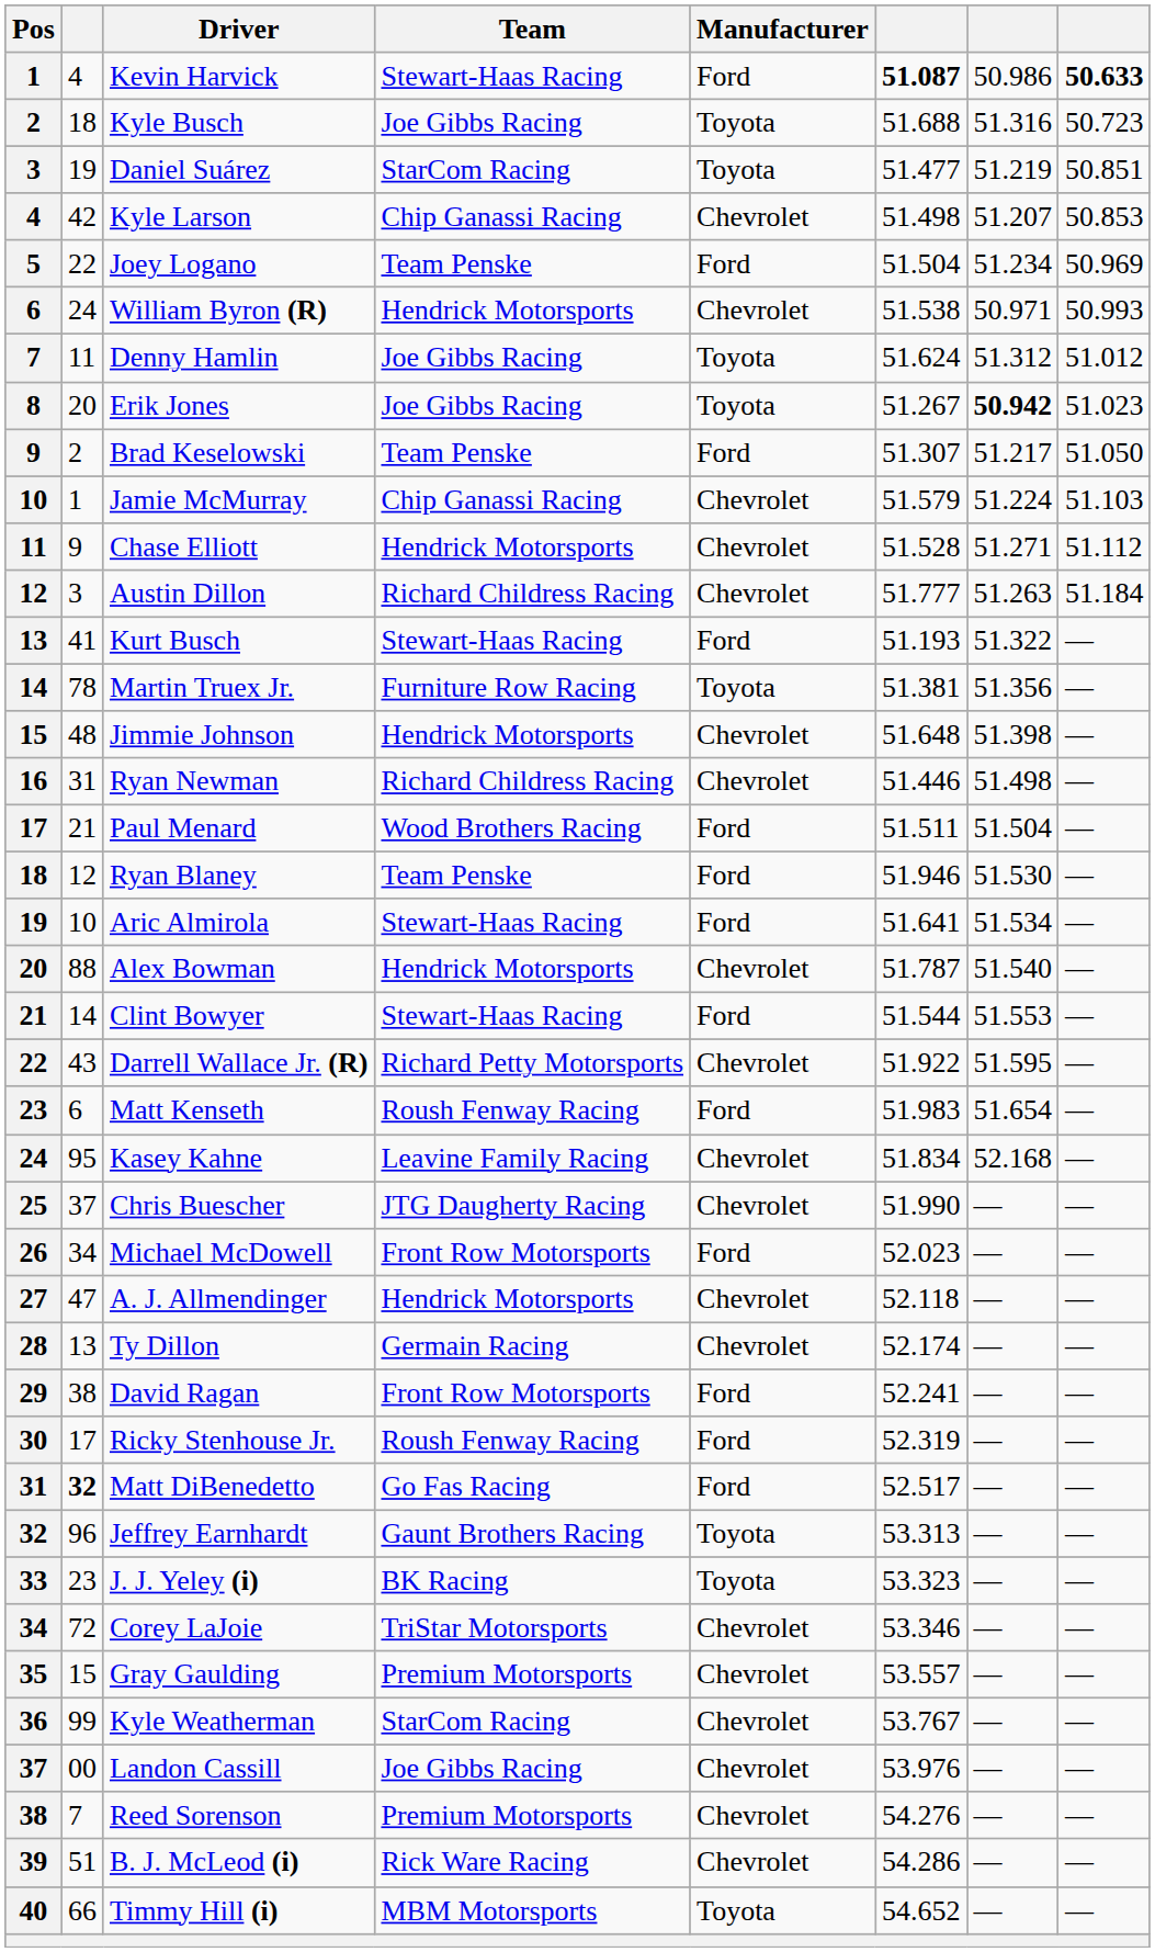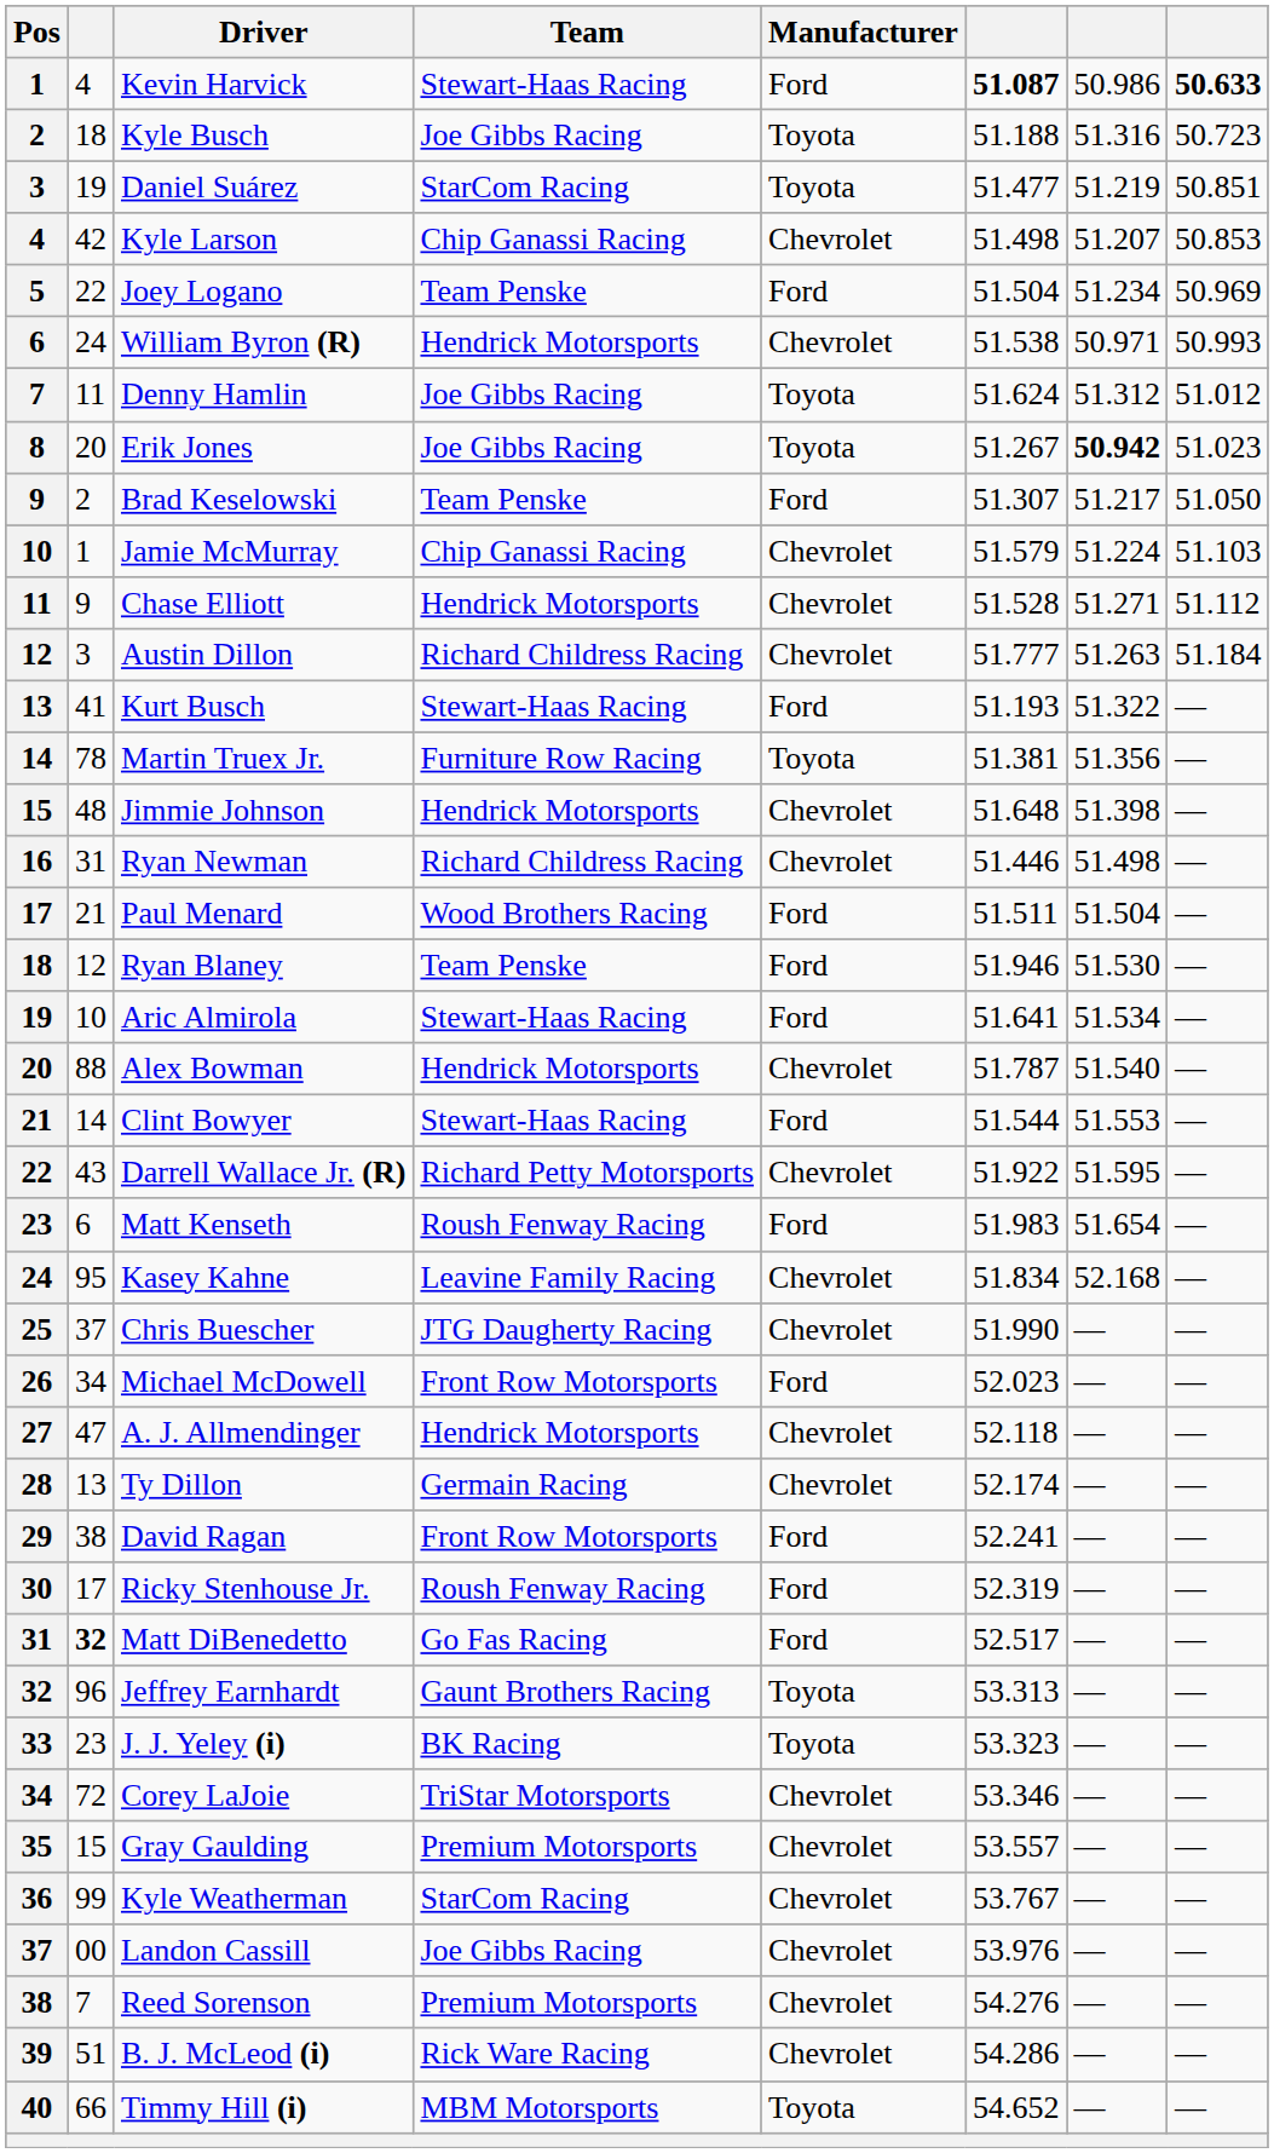 <table class="wikitable" style="font-size:95%">
 <tr>
 <th>Pos</th>
 <th></th>
 <th>Driver</th>
 <th>Team</th>
 <th>Manufacturer</th>
 <th></th>
 <th></th>
 <th></th>
 </tr>
 <tr>
 <th>1</th>
 <td>4</td>
 <td><a href='#'>Kevin Harvick</a></td>
 <td><a href='#'>Stewart-Haas Racing</a></td>
 <td>Ford</td>
 <td><strong>51.087</strong></td>
 <td>50.986</td>
 <td><strong>50.633</strong></td>
 </tr>
 <tr>
 <th>2</th>
 <td>18</td>
 <td><a href='#'>Kyle Busch</a></td>
 <td><a href='#'>Joe Gibbs Racing</a></td>
 <td>Toyota</td>
-<td>51.688</td>
+<td>51.188</td>
 <td>51.316</td>
 <td>50.723</td>
 </tr>
 <tr>
 <th>3</th>
 <td>19</td>
 <td><a href='#'>Daniel Suárez</a></td>
 <td><a href='#'>StarCom Racing</a></td>
 <td>Toyota</td>
 <td>51.477</td>
 <td>51.219</td>
 <td>50.851</td>
 </tr>
 <tr>
 <th>4</th>
 <td>42</td>
 <td><a href='#'>Kyle Larson</a></td>
 <td><a href='#'>Chip Ganassi Racing</a></td>
 <td>Chevrolet</td>
 <td>51.498</td>
 <td>51.207</td>
 <td>50.853</td>
 </tr>
 <tr>
 <th>5</th>
 <td>22</td>
 <td><a href='#'>Joey Logano</a></td>
 <td><a href='#'>Team Penske</a></td>
 <td>Ford</td>
 <td>51.504</td>
 <td>51.234</td>
 <td>50.969</td>
 </tr>
 <tr>
 <th>6</th>
 <td>24</td>
 <td><a href='#'>William Byron</a> <strong>(R)</strong></td>
 <td><a href='#'>Hendrick Motorsports</a></td>
 <td>Chevrolet</td>
 <td>51.538</td>
 <td>50.971</td>
 <td>50.993</td>
 </tr>
 <tr>
 <th>7</th>
 <td>11</td>
 <td><a href='#'>Denny Hamlin</a></td>
 <td><a href='#'>Joe Gibbs Racing</a></td>
 <td>Toyota</td>
 <td>51.624</td>
 <td>51.312</td>
 <td>51.012</td>
 </tr>
 <tr>
 <th>8</th>
 <td>20</td>
 <td><a href='#'>Erik Jones</a></td>
 <td><a href='#'>Joe Gibbs Racing</a></td>
 <td>Toyota</td>
 <td>51.267</td>
 <td><strong>50.942</strong></td>
 <td>51.023</td>
 </tr>
 <tr>
 <th>9</th>
 <td>2</td>
 <td><a href='#'>Brad Keselowski</a></td>
 <td><a href='#'>Team Penske</a></td>
 <td>Ford</td>
 <td>51.307</td>
 <td>51.217</td>
 <td>51.050</td>
 </tr>
 <tr>
 <th>10</th>
 <td>1</td>
 <td><a href='#'>Jamie McMurray</a></td>
 <td><a href='#'>Chip Ganassi Racing</a></td>
 <td>Chevrolet</td>
 <td>51.579</td>
 <td>51.224</td>
 <td>51.103</td>
 </tr>
 <tr>
 <th>11</th>
 <td>9</td>
 <td><a href='#'>Chase Elliott</a></td>
 <td><a href='#'>Hendrick Motorsports</a></td>
 <td>Chevrolet</td>
 <td>51.528</td>
 <td>51.271</td>
 <td>51.112</td>
 </tr>
 <tr>
 <th>12</th>
 <td>3</td>
 <td><a href='#'>Austin Dillon</a></td>
 <td><a href='#'>Richard Childress Racing</a></td>
 <td>Chevrolet</td>
 <td>51.777</td>
 <td>51.263</td>
 <td>51.184</td>
 </tr>
 <tr>
 <th>13</th>
 <td>41</td>
 <td><a href='#'>Kurt Busch</a></td>
 <td><a href='#'>Stewart-Haas Racing</a></td>
 <td>Ford</td>
 <td>51.193</td>
 <td>51.322</td>
 <td>—</td>
 </tr>
 <tr>
 <th>14</th>
 <td>78</td>
 <td><a href='#'>Martin Truex Jr.</a></td>
 <td><a href='#'>Furniture Row Racing</a></td>
 <td>Toyota</td>
 <td>51.381</td>
 <td>51.356</td>
 <td>—</td>
 </tr>
 <tr>
 <th>15</th>
 <td>48</td>
 <td><a href='#'>Jimmie Johnson</a></td>
 <td><a href='#'>Hendrick Motorsports</a></td>
 <td>Chevrolet</td>
 <td>51.648</td>
 <td>51.398</td>
 <td>—</td>
 </tr>
 <tr>
 <th>16</th>
 <td>31</td>
 <td><a href='#'>Ryan Newman</a></td>
 <td><a href='#'>Richard Childress Racing</a></td>
 <td>Chevrolet</td>
 <td>51.446</td>
 <td>51.498</td>
 <td>—</td>
 </tr>
 <tr>
 <th>17</th>
 <td>21</td>
 <td><a href='#'>Paul Menard</a></td>
 <td><a href='#'>Wood Brothers Racing</a></td>
 <td>Ford</td>
 <td>51.511</td>
 <td>51.504</td>
 <td>—</td>
 </tr>
 <tr>
 <th>18</th>
 <td>12</td>
 <td><a href='#'>Ryan Blaney</a></td>
 <td><a href='#'>Team Penske</a></td>
 <td>Ford</td>
 <td>51.946</td>
 <td>51.530</td>
 <td>—</td>
 </tr>
 <tr>
 <th>19</th>
 <td>10</td>
 <td><a href='#'>Aric Almirola</a></td>
 <td><a href='#'>Stewart-Haas Racing</a></td>
 <td>Ford</td>
 <td>51.641</td>
 <td>51.534</td>
 <td>—</td>
 </tr>
 <tr>
 <th>20</th>
 <td>88</td>
 <td><a href='#'>Alex Bowman</a></td>
 <td><a href='#'>Hendrick Motorsports</a></td>
 <td>Chevrolet</td>
 <td>51.787</td>
 <td>51.540</td>
 <td>—</td>
 </tr>
 <tr>
 <th>21</th>
 <td>14</td>
 <td><a href='#'>Clint Bowyer</a></td>
 <td><a href='#'>Stewart-Haas Racing</a></td>
 <td>Ford</td>
 <td>51.544</td>
 <td>51.553</td>
 <td>—</td>
 </tr>
 <tr>
 <th>22</th>
 <td>43</td>
 <td><a href='#'>Darrell Wallace Jr.</a> <strong>(R)</strong></td>
 <td><a href='#'>Richard Petty Motorsports</a></td>
 <td>Chevrolet</td>
 <td>51.922</td>
 <td>51.595</td>
 <td>—</td>
 </tr>
 <tr>
 <th>23</th>
 <td>6</td>
 <td><a href='#'>Matt Kenseth</a></td>
 <td><a href='#'>Roush Fenway Racing</a></td>
 <td>Ford</td>
 <td>51.983</td>
 <td>51.654</td>
 <td>—</td>
 </tr>
 <tr>
 <th>24</th>
 <td>95</td>
 <td><a href='#'>Kasey Kahne</a></td>
 <td><a href='#'>Leavine Family Racing</a></td>
 <td>Chevrolet</td>
 <td>51.834</td>
 <td>52.168</td>
 <td>—</td>
 </tr>
 <tr>
 <th>25</th>
 <td>37</td>
 <td><a href='#'>Chris Buescher</a></td>
 <td><a href='#'>JTG Daugherty Racing</a></td>
 <td>Chevrolet</td>
 <td>51.990</td>
 <td>—</td>
 <td>—</td>
 </tr>
 <tr>
 <th>26</th>
 <td>34</td>
 <td><a href='#'>Michael McDowell</a></td>
 <td><a href='#'>Front Row Motorsports</a></td>
 <td>Ford</td>
 <td>52.023</td>
 <td>—</td>
 <td>—</td>
 </tr>
 <tr>
 <th>27</th>
 <td>47</td>
 <td><a href='#'>A. J. Allmendinger</a></td>
 <td><a href='#'>Hendrick Motorsports</a></td>
 <td>Chevrolet</td>
 <td>52.118</td>
 <td>—</td>
 <td>—</td>
 </tr>
 <tr>
 <th>28</th>
 <td>13</td>
 <td><a href='#'>Ty Dillon</a></td>
 <td><a href='#'>Germain Racing</a></td>
 <td>Chevrolet</td>
 <td>52.174</td>
 <td>—</td>
 <td>—</td>
 </tr>
 <tr>
 <th>29</th>
 <td>38</td>
 <td><a href='#'>David Ragan</a></td>
 <td><a href='#'>Front Row Motorsports</a></td>
 <td>Ford</td>
 <td>52.241</td>
 <td>—</td>
 <td>—</td>
 </tr>
 <tr>
 <th>30</th>
 <td>17</td>
 <td><a href='#'>Ricky Stenhouse Jr.</a></td>
 <td><a href='#'>Roush Fenway Racing</a></td>
 <td>Ford</td>
 <td>52.319</td>
 <td>—</td>
 <td>—</td>
 </tr>
 <tr>
 <th>31</th>
 <td><strong>32</strong></td>
 <td><a href='#'>Matt DiBenedetto</a></td>
 <td><a href='#'>Go Fas Racing</a></td>
 <td>Ford</td>
 <td>52.517</td>
 <td>—</td>
 <td>—</td>
 </tr>
 <tr>
 <th>32</th>
 <td>96</td>
 <td><a href='#'>Jeffrey Earnhardt</a></td>
 <td><a href='#'>Gaunt Brothers Racing</a></td>
 <td>Toyota</td>
 <td>53.313</td>
 <td>—</td>
 <td>—</td>
 </tr>
 <tr>
 <th>33</th>
 <td>23</td>
 <td><a href='#'>J. J. Yeley</a> <strong>(i)</strong></td>
 <td><a href='#'>BK Racing</a></td>
 <td>Toyota</td>
 <td>53.323</td>
 <td>—</td>
 <td>—</td>
 </tr>
 <tr>
 <th>34</th>
 <td>72</td>
 <td><a href='#'>Corey LaJoie</a></td>
 <td><a href='#'>TriStar Motorsports</a></td>
 <td>Chevrolet</td>
 <td>53.346</td>
 <td>—</td>
 <td>—</td>
 </tr>
 <tr>
 <th>35</th>
 <td>15</td>
 <td><a href='#'>Gray Gaulding</a></td>
 <td><a href='#'>Premium Motorsports</a></td>
 <td>Chevrolet</td>
 <td>53.557</td>
 <td>—</td>
 <td>—</td>
 </tr>
 <tr>
 <th>36</th>
 <td>99</td>
 <td><a href='#'>Kyle Weatherman</a></td>
 <td><a href='#'>StarCom Racing</a></td>
 <td>Chevrolet</td>
 <td>53.767</td>
 <td>—</td>
 <td>—</td>
 </tr>
 <tr>
 <th>37</th>
 <td>00</td>
 <td><a href='#'>Landon Cassill</a></td>
 <td><a href='#'>Joe Gibbs Racing</a></td>
 <td>Chevrolet</td>
 <td>53.976</td>
 <td>—</td>
 <td>—</td>
 </tr>
 <tr>
 <th>38</th>
 <td>7</td>
 <td><a href='#'>Reed Sorenson</a></td>
 <td><a href='#'>Premium Motorsports</a></td>
 <td>Chevrolet</td>
 <td>54.276</td>
 <td>—</td>
 <td>—</td>
 </tr>
 <tr>
 <th>39</th>
 <td>51</td>
 <td><a href='#'>B. J. McLeod</a> <strong>(i)</strong></td>
 <td><a href='#'>Rick Ware Racing</a></td>
 <td>Chevrolet</td>
 <td>54.286</td>
 <td>—</td>
 <td>—</td>
 </tr>
 <tr>
 <th>40</th>
 <td>66</td>
 <td><a href='#'>Timmy Hill</a> <strong>(i)</strong></td>
 <td><a href='#'>MBM Motorsports</a></td>
 <td>Toyota</td>
 <td>54.652</td>
 <td>—</td>
 <td>—</td>
 </tr>
 <tr>
 <th colspan="8"></th>
 </tr>
 </table>
